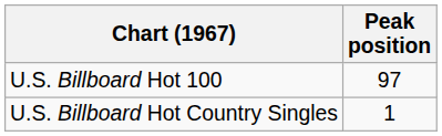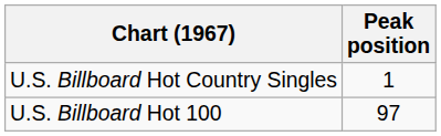 <table class="wikitable sortable">
 <tr>
 <th align="left">Chart (1967)</th>
 <th style="text-align:center;">Peak<br>position</th>
 </tr>
 <tr>
+<td align="left">U.S. <em>Billboard</em> Hot Country Singles</td>
+<td style="text-align:center;">1</td>
+</tr>
+<tr>
 <td align="left">U.S. <em>Billboard</em> Hot 100</td>
 <td style="text-align:center;">97</td>
 </tr>
-<tr>
-<td align="left">U.S. <em>Billboard</em> Hot Country Singles</td>
-<td style="text-align:center;">1</td>
-</tr>
 </table>
